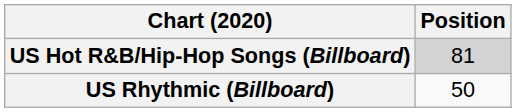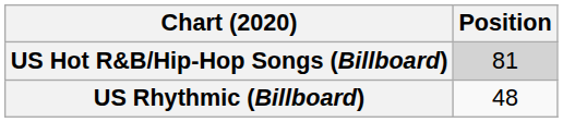 <table class="wikitable sortable plainrowheaders" style="text-align:center">
 <tr>
 <th>Chart (2020)</th>
 <th>Position</th>
 </tr>
 <tr>
 <th scope="row">US Hot R&B/Hip-Hop Songs (<em>Billboard</em>)</th>
 <td style="background: lightgrey;">81</td>
 </tr>
 <tr>
 <th scope="row">US Rhythmic (<em>Billboard</em>)</th>
-<td>50</td>
+<td>48</td>
 </tr>
 </table>
